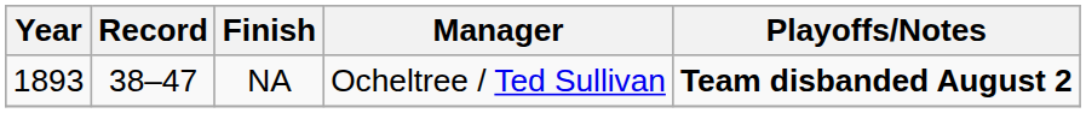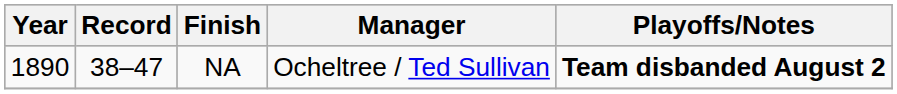 <table class="wikitable" style="text-align:center">
 <tr>
 <th>Year</th>
 <th>Record</th>
 <th>Finish</th>
 <th>Manager</th>
 <th>Playoffs/Notes</th>
 </tr>
 <tr>
-<td>1893</td>
+<td>1890</td>
 <td>38–47</td>
 <td>NA</td>
 <td>Ocheltree / <a href='#'>Ted Sullivan</a></td>
 <td><strong>Team disbanded August 2</strong></td>
 </tr>
 <tr>
 </tr>
 </table>
